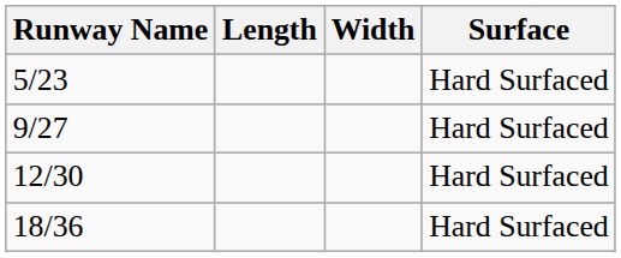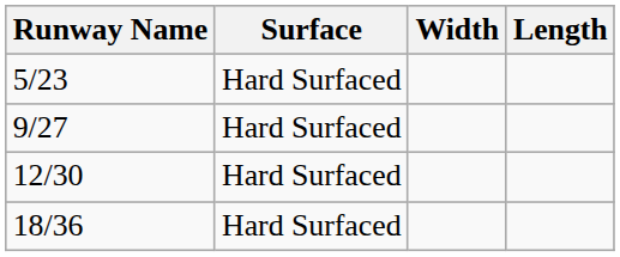 <table class="wikitable">
 <tr>
 <th>Runway Name</th>
+<th>Surface</th>
+<th>Width</th>
 <th>Length</th>
-<th>Width</th>
-<th>Surface</th>
 </tr>
 <tr>
 <td>5/23</td>
+<td>Hard Surfaced</td>
 <td></td>
 <td></td>
-<td>Hard Surfaced</td>
 </tr>
 <tr>
 <td>9/27</td>
+<td>Hard Surfaced</td>
 <td></td>
 <td></td>
-<td>Hard Surfaced</td>
 </tr>
 <tr>
 <td>12/30</td>
+<td>Hard Surfaced</td>
 <td></td>
 <td></td>
-<td>Hard Surfaced</td>
 </tr>
 <tr>
 <td>18/36</td>
+<td>Hard Surfaced</td>
 <td></td>
 <td></td>
-<td>Hard Surfaced</td>
 </tr>
 </table>
